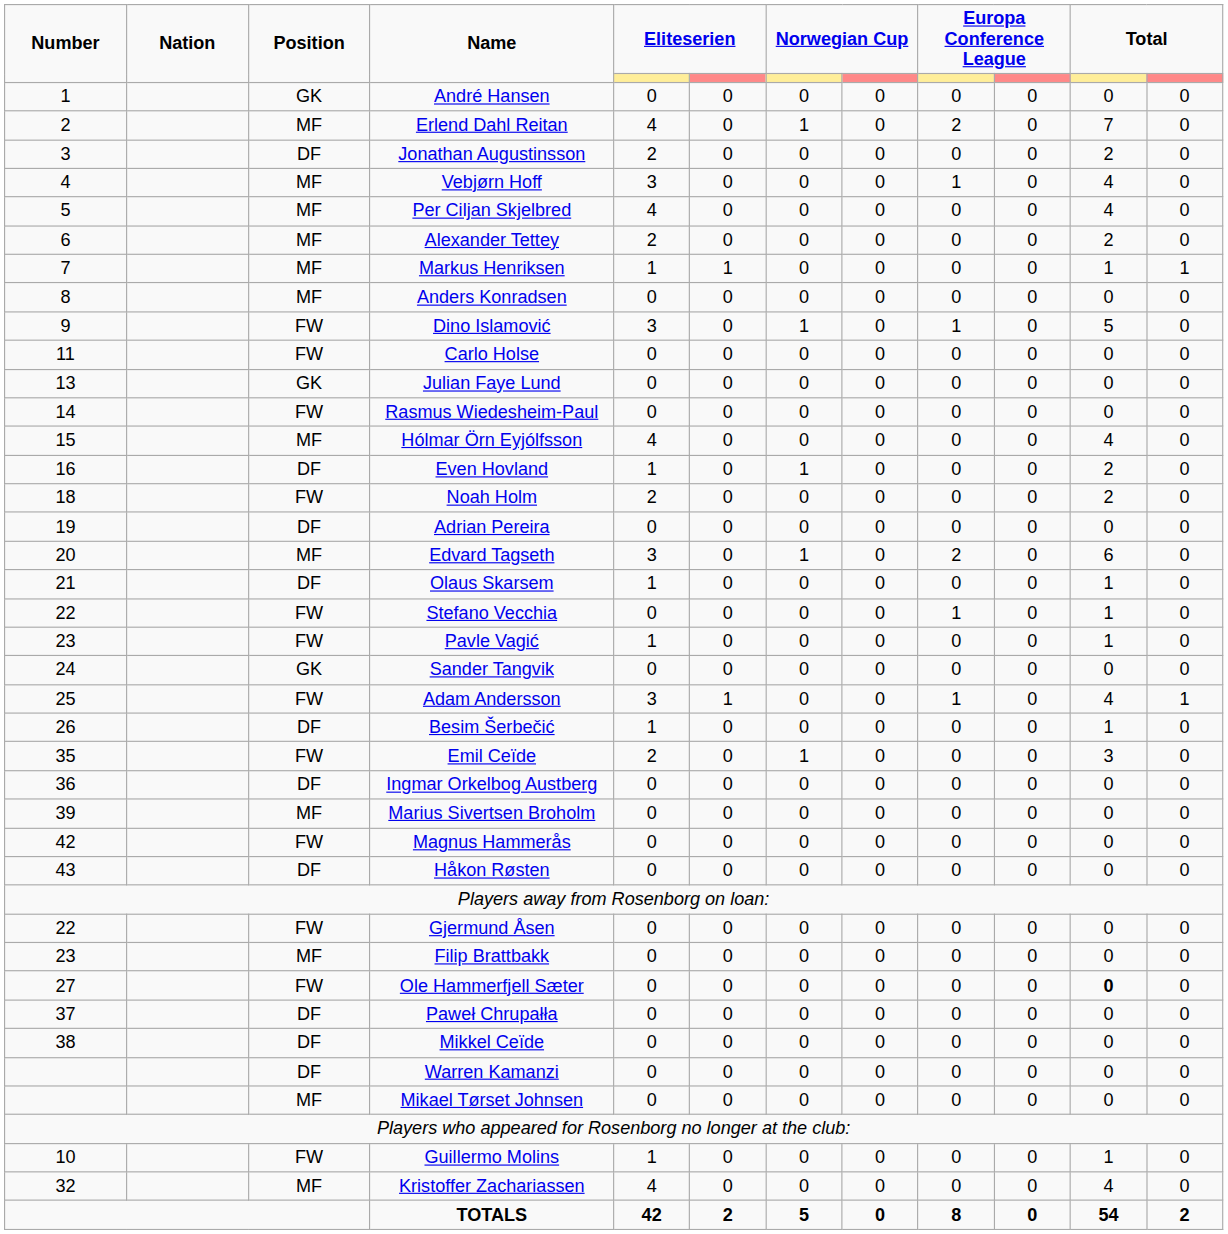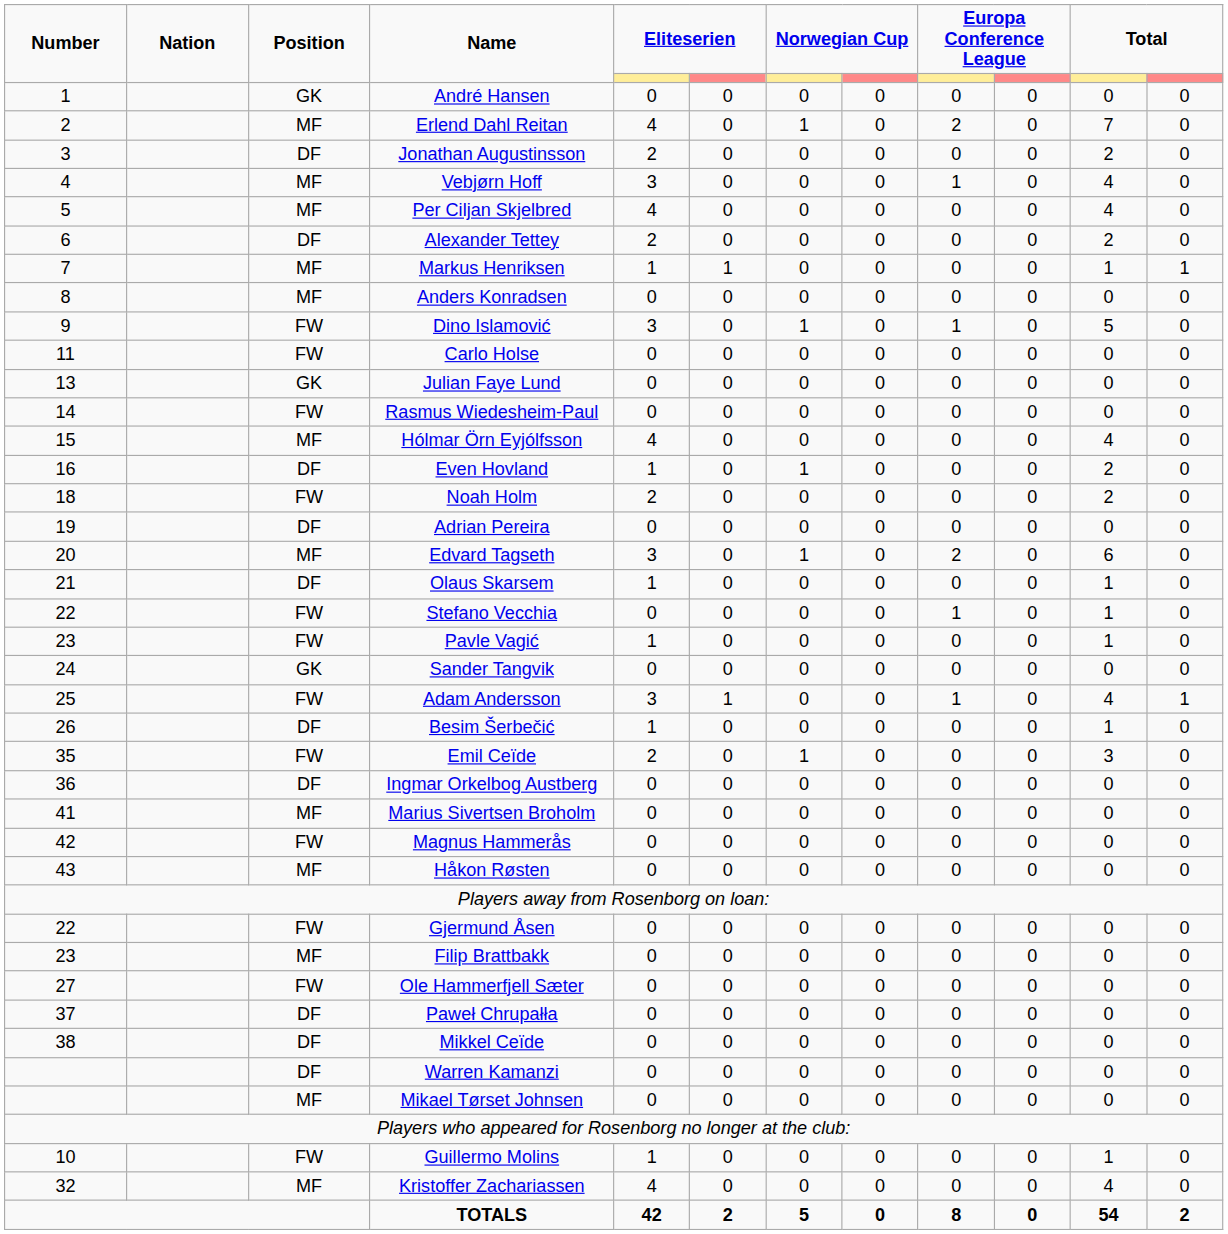 <table class="wikitable" style="font-size: 100%; text-align: center;">
 <tr>
 <td rowspan="2" width="10%" align="center"><strong>Number</strong></td>
 <td rowspan="2" width="10%" align="center"><strong>Nation</strong></td>
 <td rowspan="2" width="10%" align="center"><strong>Position</strong></td>
 <td rowspan="2" width="20%" align="center"><strong>Name</strong></td>
 <td colspan="2" align="center"><strong><a href='#'>Eliteserien</a></strong></td>
 <td colspan="2" align="center"><strong><a href='#'>Norwegian Cup</a></strong></td>
 <td colspan="2" align="center"><strong><a href='#'>Europa Conference League</a></strong></td>
 <td colspan="2" align="center"><strong>Total</strong></td>
 </tr>
 <tr>
 <th width=60 style="background: #FFEE99"></th>
 <th width=60 style="background: #FF8888"></th>
 <th width=60 style="background: #FFEE99"></th>
 <th width=60 style="background: #FF8888"></th>
 <th width=60 style="background: #FFEE99"></th>
 <th width=60 style="background: #FF8888"></th>
 <th width=60 style="background: #FFEE99"></th>
 <th width=60 style="background: #FF8888"></th>
 </tr>
 <tr>
 <td>1</td>
 <td></td>
 <td>GK</td>
 <td><a href='#'>André Hansen</a></td>
 <td>0</td>
 <td>0</td>
 <td>0</td>
 <td>0</td>
 <td>0</td>
 <td>0</td>
 <td>0</td>
 <td>0</td>
 </tr>
 <tr>
 <td>2</td>
 <td></td>
 <td>MF</td>
 <td><a href='#'>Erlend Dahl Reitan</a></td>
 <td>4</td>
 <td>0</td>
 <td>1</td>
 <td>0</td>
 <td>2</td>
 <td>0</td>
 <td>7</td>
 <td>0</td>
 </tr>
 <tr>
 <td>3</td>
 <td></td>
 <td>DF</td>
 <td><a href='#'>Jonathan Augustinsson</a></td>
 <td>2</td>
 <td>0</td>
 <td>0</td>
 <td>0</td>
 <td>0</td>
 <td>0</td>
 <td>2</td>
 <td>0</td>
 </tr>
 <tr>
 <td>4</td>
 <td></td>
 <td>MF</td>
 <td><a href='#'>Vebjørn Hoff</a></td>
 <td>3</td>
 <td>0</td>
 <td>0</td>
 <td>0</td>
 <td>1</td>
 <td>0</td>
 <td>4</td>
 <td>0</td>
 </tr>
 <tr>
 <td>5</td>
 <td></td>
 <td>MF</td>
 <td><a href='#'>Per Ciljan Skjelbred</a></td>
 <td>4</td>
 <td>0</td>
 <td>0</td>
 <td>0</td>
 <td>0</td>
 <td>0</td>
 <td>4</td>
 <td>0</td>
 </tr>
 <tr>
 <td>6</td>
 <td></td>
-<td>MF</td>
+<td>DF</td>
 <td><a href='#'>Alexander Tettey</a></td>
 <td>2</td>
 <td>0</td>
 <td>0</td>
 <td>0</td>
 <td>0</td>
 <td>0</td>
 <td>2</td>
 <td>0</td>
 </tr>
 <tr>
 <td>7</td>
 <td></td>
 <td>MF</td>
 <td><a href='#'>Markus Henriksen</a></td>
 <td>1</td>
 <td>1</td>
 <td>0</td>
 <td>0</td>
 <td>0</td>
 <td>0</td>
 <td>1</td>
 <td>1</td>
 </tr>
 <tr>
 <td>8</td>
 <td></td>
 <td>MF</td>
 <td><a href='#'>Anders Konradsen</a></td>
 <td>0</td>
 <td>0</td>
 <td>0</td>
 <td>0</td>
 <td>0</td>
 <td>0</td>
 <td>0</td>
 <td>0</td>
 </tr>
 <tr>
 <td>9</td>
 <td></td>
 <td>FW</td>
 <td><a href='#'>Dino Islamović</a></td>
 <td>3</td>
 <td>0</td>
 <td>1</td>
 <td>0</td>
 <td>1</td>
 <td>0</td>
 <td>5</td>
 <td>0</td>
 </tr>
 <tr>
 <td>11</td>
 <td></td>
 <td>FW</td>
 <td><a href='#'>Carlo Holse</a></td>
 <td>0</td>
 <td>0</td>
 <td>0</td>
 <td>0</td>
 <td>0</td>
 <td>0</td>
 <td>0</td>
 <td>0</td>
 </tr>
 <tr>
 <td>13</td>
 <td></td>
 <td>GK</td>
 <td><a href='#'>Julian Faye Lund</a></td>
 <td>0</td>
 <td>0</td>
 <td>0</td>
 <td>0</td>
 <td>0</td>
 <td>0</td>
 <td>0</td>
 <td>0</td>
 </tr>
 <tr>
 <td>14</td>
 <td></td>
 <td>FW</td>
 <td><a href='#'>Rasmus Wiedesheim-Paul</a></td>
 <td>0</td>
 <td>0</td>
 <td>0</td>
 <td>0</td>
 <td>0</td>
 <td>0</td>
 <td>0</td>
 <td>0</td>
 </tr>
 <tr>
 <td>15</td>
 <td></td>
 <td>MF</td>
 <td><a href='#'>Hólmar Örn Eyjólfsson</a></td>
 <td>4</td>
 <td>0</td>
 <td>0</td>
 <td>0</td>
 <td>0</td>
 <td>0</td>
 <td>4</td>
 <td>0</td>
 </tr>
 <tr>
 <td>16</td>
 <td></td>
 <td>DF</td>
 <td><a href='#'>Even Hovland</a></td>
 <td>1</td>
 <td>0</td>
 <td>1</td>
 <td>0</td>
 <td>0</td>
 <td>0</td>
 <td>2</td>
 <td>0</td>
 </tr>
 <tr>
 <td>18</td>
 <td></td>
 <td>FW</td>
 <td><a href='#'>Noah Holm</a></td>
 <td>2</td>
 <td>0</td>
 <td>0</td>
 <td>0</td>
 <td>0</td>
 <td>0</td>
 <td>2</td>
 <td>0</td>
 </tr>
 <tr>
 <td>19</td>
 <td></td>
 <td>DF</td>
 <td><a href='#'>Adrian Pereira</a></td>
 <td>0</td>
 <td>0</td>
 <td>0</td>
 <td>0</td>
 <td>0</td>
 <td>0</td>
 <td>0</td>
 <td>0</td>
 </tr>
 <tr>
 <td>20</td>
 <td></td>
 <td>MF</td>
 <td><a href='#'>Edvard Tagseth</a></td>
 <td>3</td>
 <td>0</td>
 <td>1</td>
 <td>0</td>
 <td>2</td>
 <td>0</td>
 <td>6</td>
 <td>0</td>
 </tr>
 <tr>
 <td>21</td>
 <td></td>
 <td>DF</td>
 <td><a href='#'>Olaus Skarsem</a></td>
 <td>1</td>
 <td>0</td>
 <td>0</td>
 <td>0</td>
 <td>0</td>
 <td>0</td>
 <td>1</td>
 <td>0</td>
 </tr>
 <tr>
 <td>22</td>
 <td></td>
 <td>FW</td>
 <td><a href='#'>Stefano Vecchia</a></td>
 <td>0</td>
 <td>0</td>
 <td>0</td>
 <td>0</td>
 <td>1</td>
 <td>0</td>
 <td>1</td>
 <td>0</td>
 </tr>
 <tr>
 <td>23</td>
 <td></td>
 <td>FW</td>
 <td><a href='#'>Pavle Vagić</a></td>
 <td>1</td>
 <td>0</td>
 <td>0</td>
 <td>0</td>
 <td>0</td>
 <td>0</td>
 <td>1</td>
 <td>0</td>
 </tr>
 <tr>
 <td>24</td>
 <td></td>
 <td>GK</td>
 <td><a href='#'>Sander Tangvik</a></td>
 <td>0</td>
 <td>0</td>
 <td>0</td>
 <td>0</td>
 <td>0</td>
 <td>0</td>
 <td>0</td>
 <td>0</td>
 </tr>
 <tr>
 <td>25</td>
 <td></td>
 <td>FW</td>
 <td><a href='#'>Adam Andersson</a></td>
 <td>3</td>
 <td>1</td>
 <td>0</td>
 <td>0</td>
 <td>1</td>
 <td>0</td>
 <td>4</td>
 <td>1</td>
 </tr>
 <tr>
 <td>26</td>
 <td></td>
 <td>DF</td>
 <td><a href='#'>Besim Šerbečić</a></td>
 <td>1</td>
 <td>0</td>
 <td>0</td>
 <td>0</td>
 <td>0</td>
 <td>0</td>
 <td>1</td>
 <td>0</td>
 </tr>
 <tr>
 <td>35</td>
 <td></td>
 <td>FW</td>
 <td><a href='#'>Emil Ceïde</a></td>
 <td>2</td>
 <td>0</td>
 <td>1</td>
 <td>0</td>
 <td>0</td>
 <td>0</td>
 <td>3</td>
 <td>0</td>
 </tr>
 <tr>
 <td>36</td>
 <td></td>
 <td>DF</td>
 <td><a href='#'>Ingmar Orkelbog Austberg</a></td>
 <td>0</td>
 <td>0</td>
 <td>0</td>
 <td>0</td>
 <td>0</td>
 <td>0</td>
 <td>0</td>
 <td>0</td>
 </tr>
 <tr>
-<td>39</td>
+<td>41</td>
 <td></td>
 <td>MF</td>
 <td><a href='#'>Marius Sivertsen Broholm</a></td>
 <td>0</td>
 <td>0</td>
 <td>0</td>
 <td>0</td>
 <td>0</td>
 <td>0</td>
 <td>0</td>
 <td>0</td>
 </tr>
 <tr>
 <td>42</td>
 <td></td>
 <td>FW</td>
 <td><a href='#'>Magnus Hammerås</a></td>
 <td>0</td>
 <td>0</td>
 <td>0</td>
 <td>0</td>
 <td>0</td>
 <td>0</td>
 <td>0</td>
 <td>0</td>
 </tr>
 <tr>
 <td>43</td>
 <td></td>
-<td>DF</td>
+<td>MF</td>
 <td><a href='#'>Håkon Røsten</a></td>
 <td>0</td>
 <td>0</td>
 <td>0</td>
 <td>0</td>
 <td>0</td>
 <td>0</td>
 <td>0</td>
 <td>0</td>
 </tr>
 <tr>
 <td colspan="14"><em>Players away from Rosenborg on loan:</em></td>
 </tr>
 <tr>
 <td>22</td>
 <td></td>
 <td>FW</td>
 <td><a href='#'>Gjermund Åsen</a></td>
 <td>0</td>
 <td>0</td>
 <td>0</td>
 <td>0</td>
 <td>0</td>
 <td>0</td>
 <td>0</td>
 <td>0</td>
 </tr>
 <tr>
 <td>23</td>
 <td></td>
 <td>MF</td>
 <td><a href='#'>Filip Brattbakk</a></td>
 <td>0</td>
 <td>0</td>
 <td>0</td>
 <td>0</td>
 <td>0</td>
 <td>0</td>
 <td>0</td>
 <td>0</td>
 </tr>
 <tr>
 <td>27</td>
 <td></td>
 <td>FW</td>
 <td><a href='#'>Ole Hammerfjell Sæter</a></td>
 <td>0</td>
 <td>0</td>
 <td>0</td>
 <td>0</td>
 <td>0</td>
 <td>0</td>
-<td><strong>0</strong></td>
+<td>0</td>
 <td>0</td>
 </tr>
 <tr>
 <td>37</td>
 <td></td>
 <td>DF</td>
 <td><a href='#'>Paweł Chrupałła</a></td>
 <td>0</td>
 <td>0</td>
 <td>0</td>
 <td>0</td>
 <td>0</td>
 <td>0</td>
 <td>0</td>
 <td>0</td>
 </tr>
 <tr>
 <td>38</td>
 <td></td>
 <td>DF</td>
 <td><a href='#'>Mikkel Ceïde</a></td>
 <td>0</td>
 <td>0</td>
 <td>0</td>
 <td>0</td>
 <td>0</td>
 <td>0</td>
 <td>0</td>
 <td>0</td>
 </tr>
 <tr>
 <td></td>
 <td></td>
 <td>DF</td>
 <td><a href='#'>Warren Kamanzi</a></td>
 <td>0</td>
 <td>0</td>
 <td>0</td>
 <td>0</td>
 <td>0</td>
 <td>0</td>
 <td>0</td>
 <td>0</td>
 </tr>
 <tr>
 <td></td>
 <td></td>
 <td>MF</td>
 <td><a href='#'>Mikael Tørset Johnsen</a></td>
 <td>0</td>
 <td>0</td>
 <td>0</td>
 <td>0</td>
 <td>0</td>
 <td>0</td>
 <td>0</td>
 <td>0</td>
 </tr>
 <tr>
 <td colspan="14"><em>Players who appeared for Rosenborg no longer at the club:</em></td>
 </tr>
 <tr>
 <td>10</td>
 <td></td>
 <td>FW</td>
 <td><a href='#'>Guillermo Molins</a></td>
 <td>1</td>
 <td>0</td>
 <td>0</td>
 <td>0</td>
 <td>0</td>
 <td>0</td>
 <td>1</td>
 <td>0</td>
 </tr>
 <tr>
 <td>32</td>
 <td></td>
 <td>MF</td>
 <td><a href='#'>Kristoffer Zachariassen</a></td>
 <td>4</td>
 <td>0</td>
 <td>0</td>
 <td>0</td>
 <td>0</td>
 <td>0</td>
 <td>4</td>
 <td>0</td>
 </tr>
 <tr>
 <td colspan="3"></td>
 <td><strong>TOTALS</strong></td>
 <td><strong>42</strong></td>
 <td><strong>2</strong></td>
 <td><strong>5</strong></td>
 <td><strong>0</strong></td>
 <td><strong>8</strong></td>
 <td><strong>0</strong></td>
 <td><strong>54</strong></td>
 <td><strong>2</strong></td>
 </tr>
 </table>
